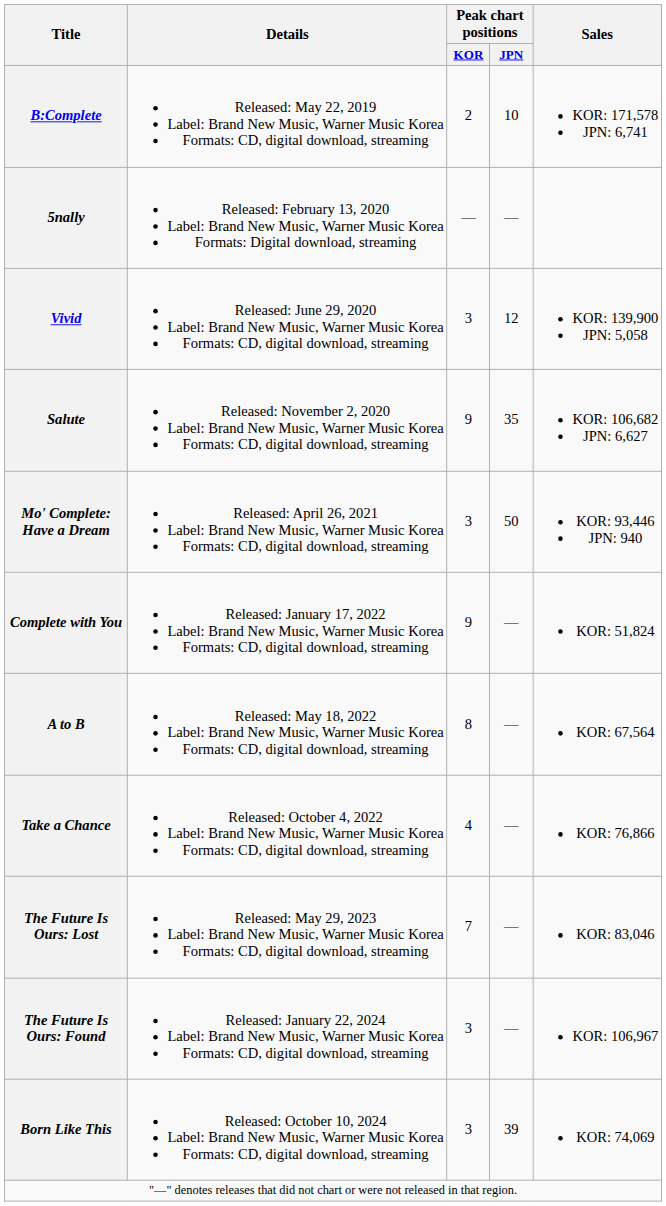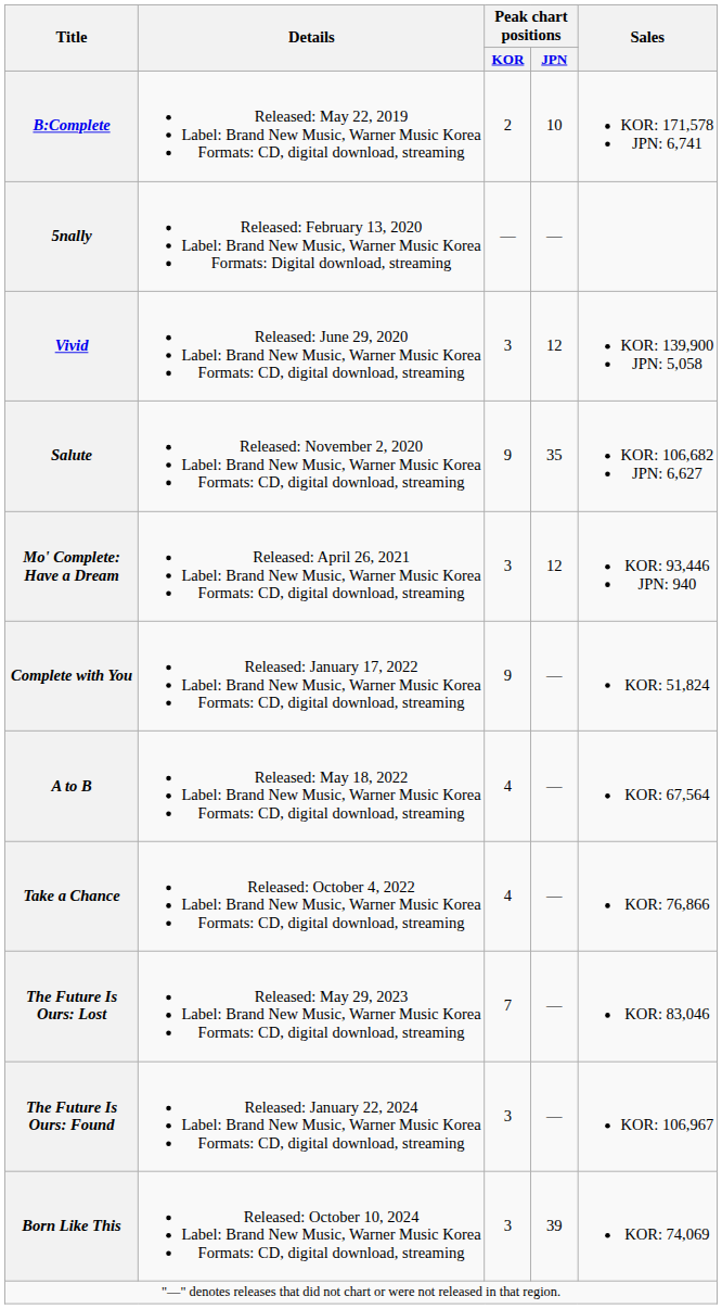 <table class="wikitable plainrowheaders" style="text-align:center;">
 <tr>
 <th scope="col" rowspan="2" style="width:8em">Title</th>
 <th scope="col" rowspan="2">Details</th>
 <th scope="col" colspan="2">Peak chart<br>positions</th>
 <th scope="col" rowspan="2">Sales</th>
 </tr>
 <tr>
 <th scope="col" style="width:2.8em;font-size:90%;"><a href='#'>KOR</a><br></th>
 <th scope="col" style="width:2.8em;font-size:90%;"><a href='#'>JPN</a><br></th>
 </tr>
 <tr>
 <th scope="row"><em><a href='#'>B:Complete</a></em></th>
 <td><br><ul><li>Released: May 22, 2019</li><li>Label: Brand New Music, Warner Music Korea</li><li>Formats: CD, digital download, streaming</li></ul></td>
 <td>2</td>
 <td>10</td>
 <td><br><ul><li>KOR: 171,578</li><li>JPN: 6,741</li></ul></td>
 </tr>
 <tr>
 <th scope="row"><em>5nally</em></th>
 <td><br><ul><li>Released: February 13, 2020</li><li>Label: Brand New Music, Warner Music Korea</li><li>Formats: Digital download, streaming</li></ul></td>
 <td>—</td>
 <td>—</td>
 <td></td>
 </tr>
 <tr>
 <th scope="row"><em><a href='#'>Vivid</a></em></th>
 <td><br><ul><li>Released: June 29, 2020</li><li>Label: Brand New Music, Warner Music Korea</li><li>Formats: CD, digital download, streaming</li></ul></td>
 <td>3</td>
 <td>12</td>
 <td><br><ul><li>KOR: 139,900</li><li>JPN: 5,058</li></ul></td>
 </tr>
 <tr>
 <th scope="row"><em>Salute</em></th>
 <td><br><ul><li>Released: November 2, 2020</li><li>Label: Brand New Music, Warner Music Korea</li><li>Formats: CD, digital download, streaming</li></ul></td>
 <td>9</td>
 <td>35</td>
 <td><br><ul><li>KOR: 106,682</li><li>JPN: 6,627</li></ul></td>
 </tr>
 <tr>
 <th scope="row"><em>Mo' Complete: Have a Dream</em></th>
 <td><br><ul><li>Released: April 26, 2021</li><li>Label: Brand New Music, Warner Music Korea</li><li>Formats: CD, digital download, streaming</li></ul></td>
 <td>3</td>
-<td>50</td>
+<td>12</td>
 <td><br><ul><li>KOR: 93,446</li><li>JPN: 940</li></ul></td>
 </tr>
 <tr>
 <th scope="row"><em>Complete with You</em></th>
 <td><br><ul><li>Released: January 17, 2022</li><li>Label: Brand New Music, Warner Music Korea</li><li>Formats: CD, digital download, streaming</li></ul></td>
 <td>9</td>
 <td>—</td>
 <td><br><ul><li>KOR: 51,824</li></ul></td>
 </tr>
 <tr>
 <th scope="row"><em>A to B</em></th>
 <td><br><ul><li>Released: May 18, 2022</li><li>Label: Brand New Music, Warner Music Korea</li><li>Formats: CD, digital download, streaming</li></ul></td>
-<td>8</td>
+<td>4</td>
 <td>—</td>
 <td><br><ul><li>KOR: 67,564</li></ul></td>
 </tr>
 <tr>
 <th scope="row"><em>Take a Chance</em></th>
 <td><br><ul><li>Released: October 4, 2022</li><li>Label: Brand New Music, Warner Music Korea</li><li>Formats: CD, digital download, streaming</li></ul></td>
 <td>4</td>
 <td>—</td>
 <td><br><ul><li>KOR: 76,866</li></ul></td>
 </tr>
 <tr>
 <th scope="row"><em>The Future Is Ours: Lost</em></th>
 <td><br><ul><li>Released: May 29, 2023</li><li>Label: Brand New Music, Warner Music Korea</li><li>Formats: CD, digital download, streaming</li></ul></td>
 <td>7</td>
 <td>—</td>
 <td><br><ul><li>KOR: 83,046</li></ul></td>
 </tr>
 <tr>
 <th scope="row"><em>The Future Is Ours: Found</em></th>
 <td><br><ul><li>Released: January 22, 2024</li><li>Label: Brand New Music, Warner Music Korea</li><li>Formats: CD, digital download, streaming</li></ul></td>
 <td>3</td>
 <td>—</td>
 <td><br><ul><li>KOR: 106,967</li></ul></td>
 </tr>
 <tr>
 <th scope="row"><em>Born Like This</em></th>
 <td><br><ul><li>Released: October 10, 2024</li><li>Label: Brand New Music, Warner Music Korea</li><li>Formats: CD, digital download, streaming</li></ul></td>
 <td>3</td>
 <td>39</td>
 <td><br><ul><li>KOR: 74,069</li></ul></td>
 </tr>
 <tr>
 <td colspan="5" style="text-align:center; font-size:85%">"—" denotes releases that did not chart or were not released in that region.</td>
 </tr>
 </table>
